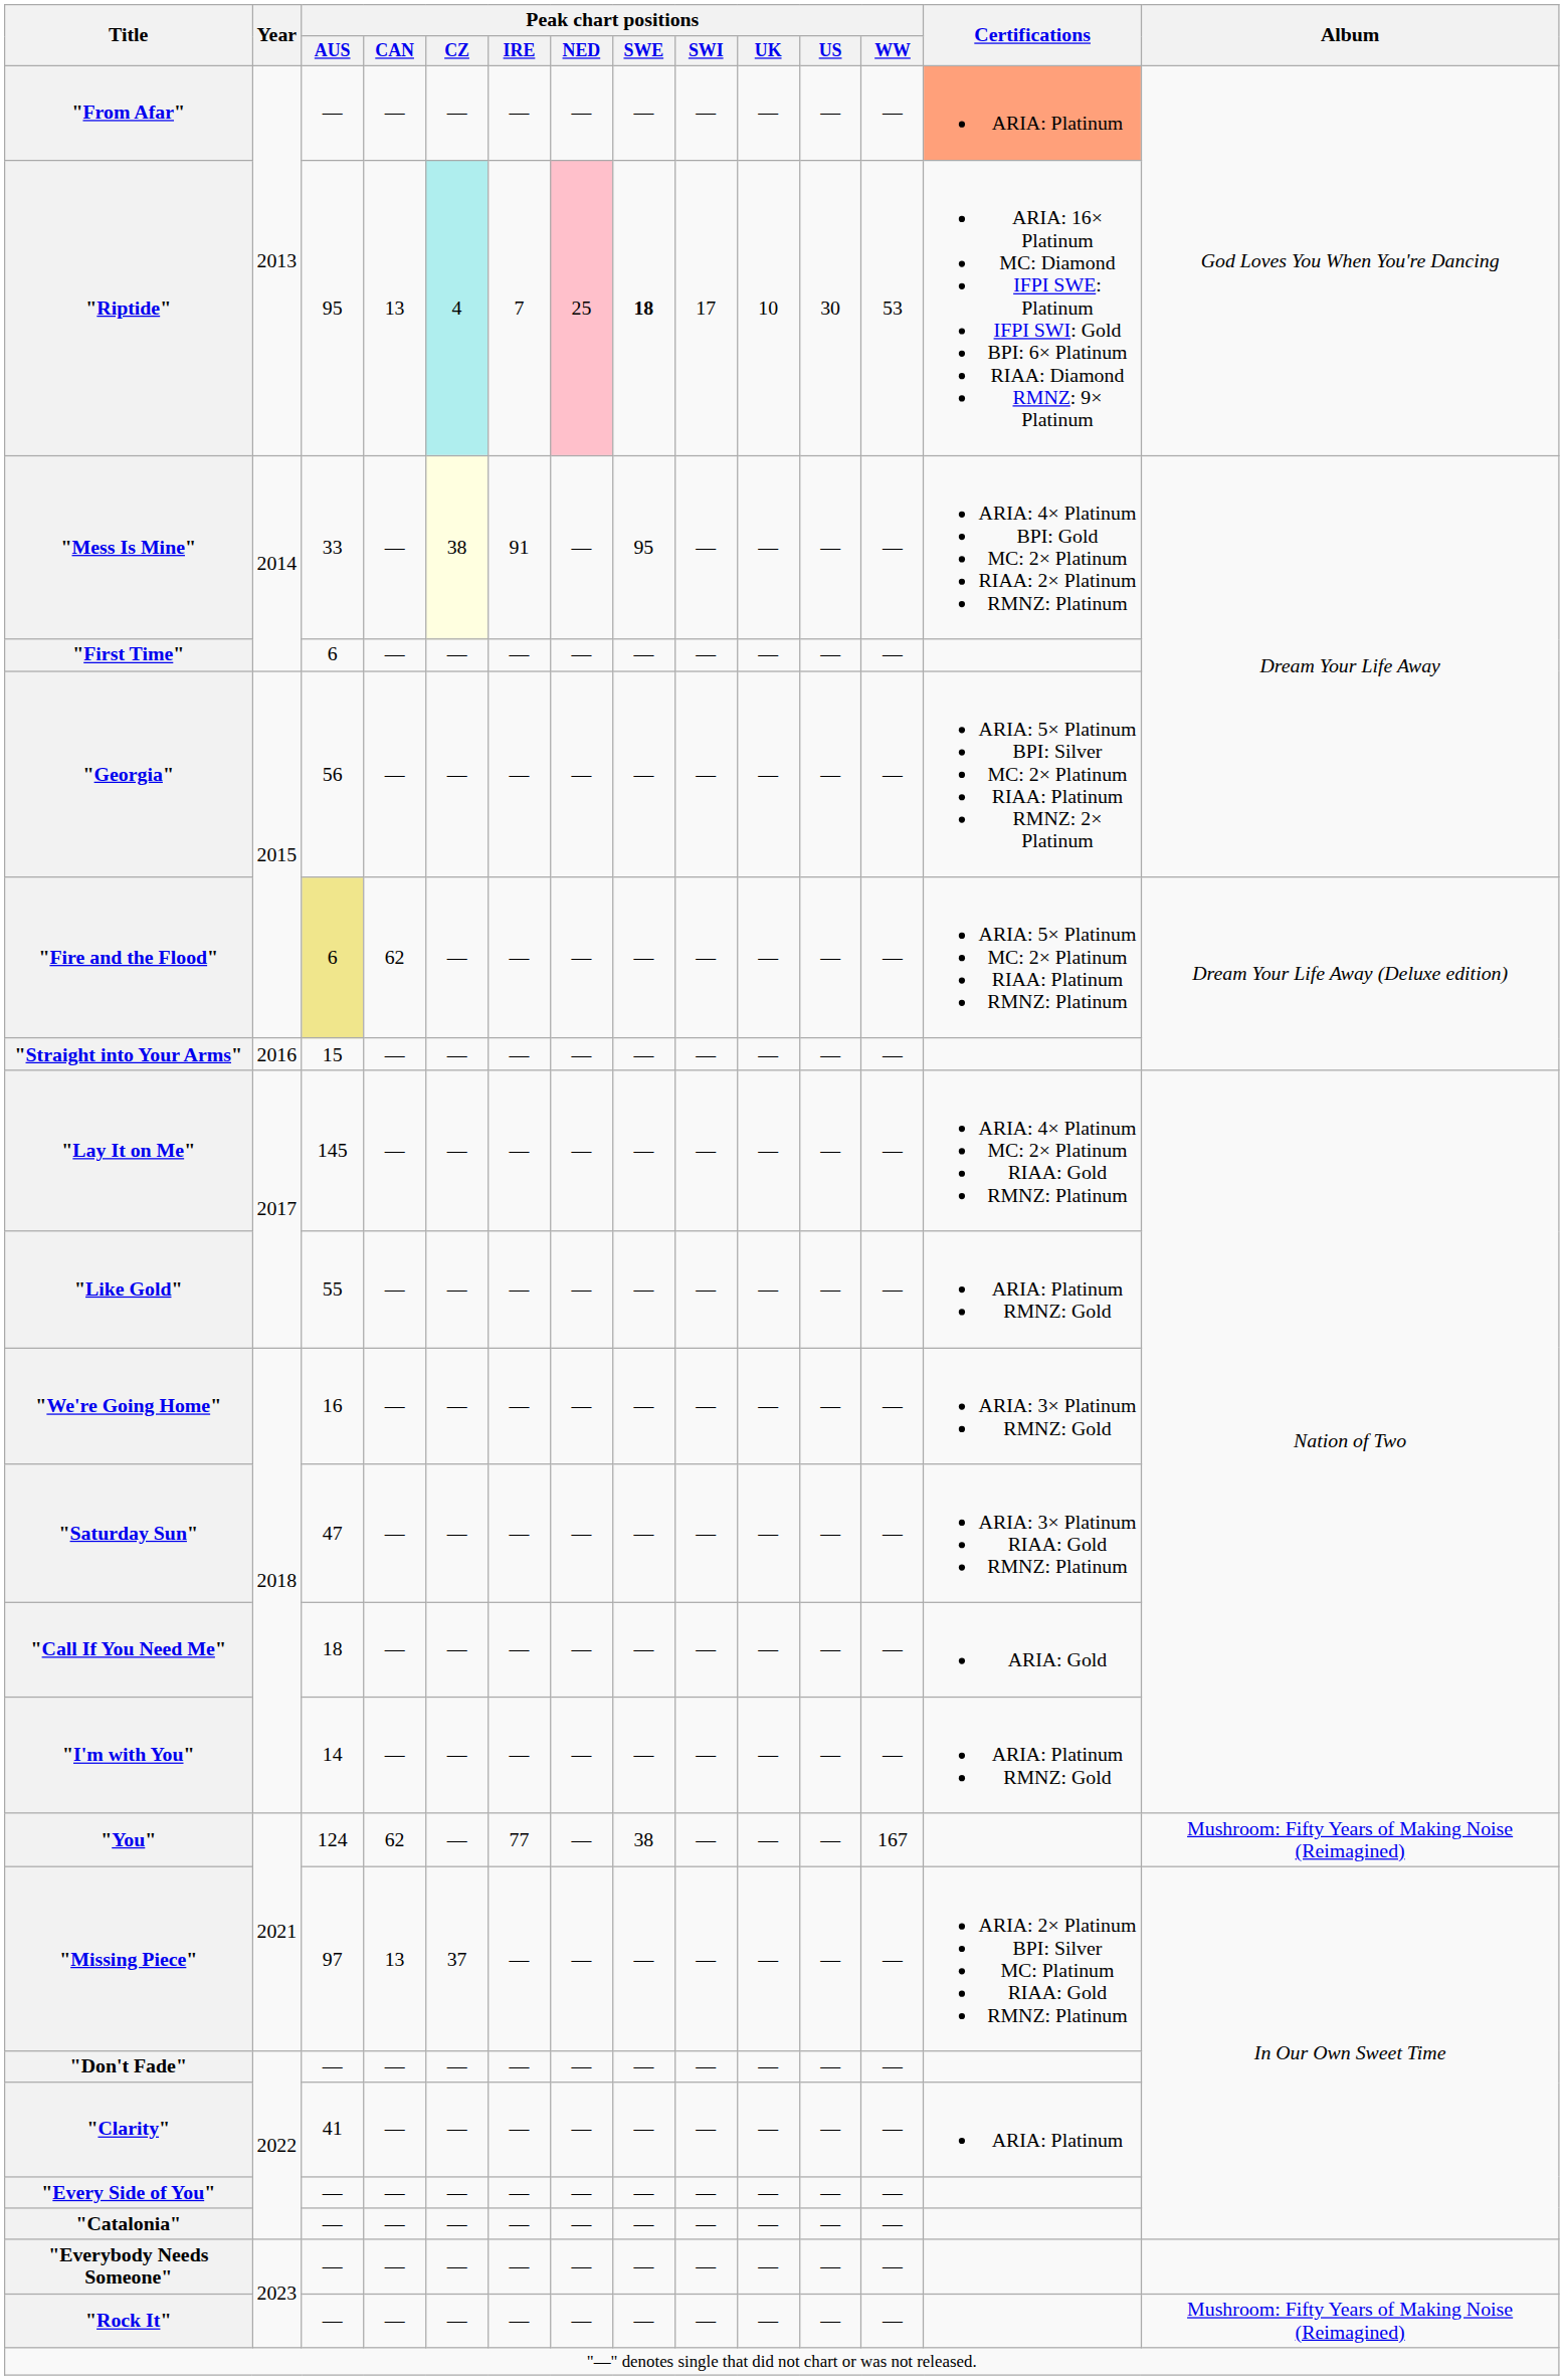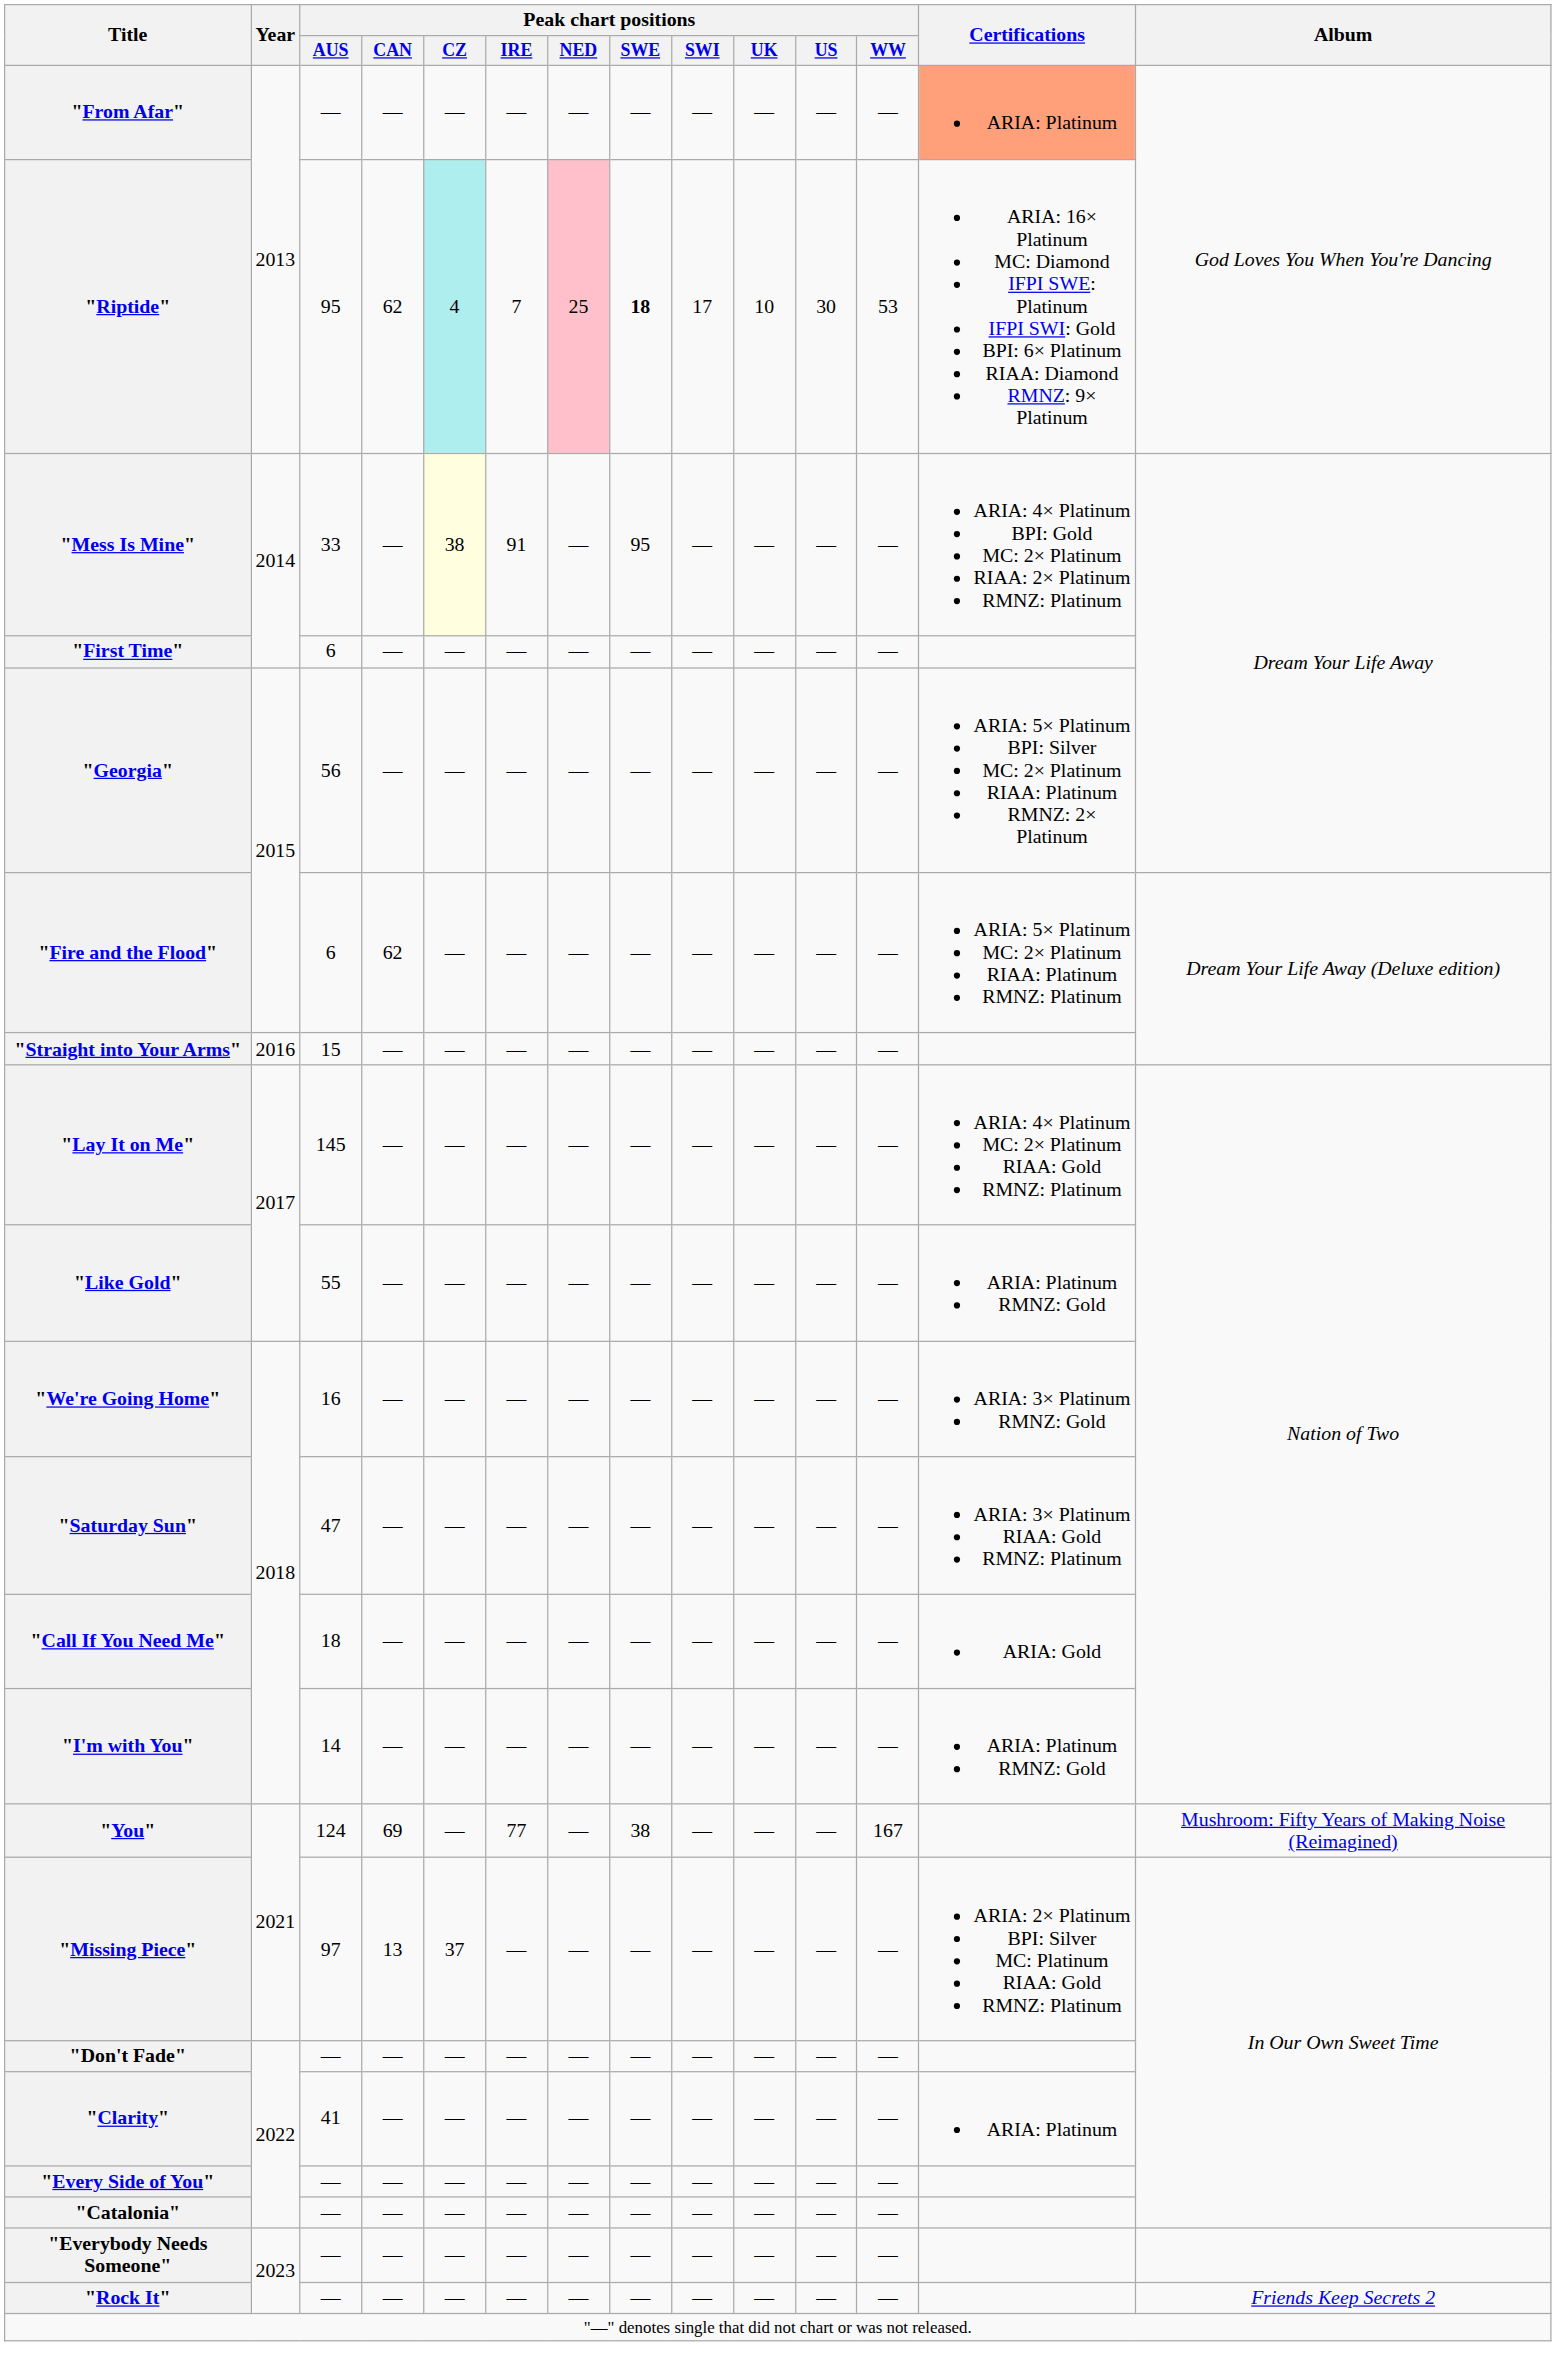 <table class="wikitable plainrowheaders" style="text-align:center;">
 <tr>
 <th scope="col" rowspan="2">Title</th>
 <th scope="col" rowspan="2">Year</th>
 <th scope="col" colspan="10">Peak chart positions</th>
 <th scope="col" rowspan="2"><a href='#'>Certifications</a></th>
 <th scope="col" rowspan="2">Album</th>
 </tr>
 <tr>
 <th scope="col" style="width:3em;font-size:90%;"><a href='#'>AUS</a><br></th>
 <th scope="col" style="width:3em;font-size:90%;"><a href='#'>CAN</a><br></th>
 <th scope="col" style="width:3em;font-size:90%;"><a href='#'>CZ</a><br></th>
 <th scope="col" style="width:3em;font-size:90%;"><a href='#'>IRE</a><br></th>
 <th scope="col" style="width:3em;font-size:90%;"><a href='#'>NED</a><br></th>
 <th scope="col" style="width:3em;font-size:90%;"><a href='#'>SWE</a><br></th>
 <th scope="col" style="width:3em;font-size:90%;"><a href='#'>SWI</a><br></th>
 <th scope="col" style="width:3em;font-size:90%;"><a href='#'>UK</a><br></th>
 <th scope="col" style="width:3em;font-size:90%;"><a href='#'>US</a><br></th>
 <th scope="col" style="width:3em;font-size:90%;"><a href='#'>WW</a><br></th>
 </tr>
 <tr>
 <th scope="row">"<a href='#'>From Afar</a>"</th>
 <td rowspan="2">2013</td>
 <td>—</td>
 <td>—</td>
 <td>—</td>
 <td>—</td>
 <td>—</td>
 <td>—</td>
 <td>—</td>
 <td>—</td>
 <td>—</td>
 <td>—</td>
 <td style="background: lightsalmon;"><br><ul><li>ARIA: Platinum</li></ul></td>
 <td rowspan="2"><em>God Loves You When You're Dancing</em></td>
 </tr>
 <tr>
 <th scope="row">"<a href='#'>Riptide</a>"</th>
 <td>95</td>
-<td>13</td>
+<td>62</td>
 <td style="background: paleturquoise;">4</td>
 <td>7</td>
 <td style="background: pink;">25</td>
 <td><strong>18</strong></td>
 <td>17</td>
 <td>10</td>
 <td>30</td>
 <td>53</td>
 <td><br><ul><li>ARIA: 16× Platinum</li><li>MC: Diamond</li><li><a href='#'>IFPI SWE</a>: Platinum</li><li><a href='#'>IFPI SWI</a>: Gold</li><li>BPI: 6× Platinum</li><li>RIAA: Diamond</li><li><a href='#'>RMNZ</a>: 9× Platinum</li></ul></td>
 </tr>
 <tr>
 <th scope="row">"<a href='#'>Mess Is Mine</a>"</th>
 <td rowspan="2">2014</td>
 <td>33</td>
 <td>—</td>
 <td style="background: lightyellow;">38</td>
 <td>91</td>
 <td>—</td>
 <td>95</td>
 <td>—</td>
 <td>—</td>
 <td>—</td>
 <td>—</td>
 <td><br><ul><li>ARIA: 4× Platinum</li><li>BPI: Gold</li><li>MC: 2× Platinum</li><li>RIAA: 2× Platinum</li><li>RMNZ: Platinum</li></ul></td>
 <td rowspan="3"><em>Dream Your Life Away</em></td>
 </tr>
 <tr>
 <th scope="row">"<a href='#'>First Time</a>"</th>
 <td>6</td>
 <td>—</td>
 <td>—</td>
 <td>—</td>
 <td>—</td>
 <td>—</td>
 <td>—</td>
 <td>—</td>
 <td>—</td>
 <td>—</td>
 <td></td>
 </tr>
 <tr>
 <th scope="row">"<a href='#'>Georgia</a>"</th>
 <td rowspan="2">2015</td>
 <td>56</td>
 <td>—</td>
 <td>—</td>
 <td>—</td>
 <td>—</td>
 <td>—</td>
 <td>—</td>
 <td>—</td>
 <td>—</td>
 <td>—</td>
 <td><br><ul><li>ARIA: 5× Platinum</li><li>BPI: Silver</li><li>MC: 2× Platinum</li><li>RIAA: Platinum</li><li>RMNZ: 2× Platinum</li></ul></td>
 </tr>
 <tr>
 <th scope="row">"<a href='#'>Fire and the Flood</a>"</th>
-<td style="background: khaki;">6</td>
+<td>6</td>
 <td>62</td>
 <td>—</td>
 <td>—</td>
 <td>—</td>
 <td>—</td>
 <td>—</td>
 <td>—</td>
 <td>—</td>
 <td>—</td>
 <td><br><ul><li>ARIA: 5× Platinum</li><li>MC: 2× Platinum</li><li>RIAA: Platinum</li><li>RMNZ: Platinum</li></ul></td>
 <td rowspan="2"><em>Dream Your Life Away (Deluxe edition)</em></td>
 </tr>
 <tr>
 <th scope="row">"<a href='#'>Straight into Your Arms</a>"</th>
 <td>2016</td>
 <td>15</td>
 <td>—</td>
 <td>—</td>
 <td>—</td>
 <td>—</td>
 <td>—</td>
 <td>—</td>
 <td>—</td>
 <td>—</td>
 <td>—</td>
 <td></td>
 </tr>
 <tr>
 <th scope="row">"<a href='#'>Lay It on Me</a>"</th>
 <td rowspan="2">2017</td>
 <td>145</td>
 <td>—</td>
 <td>—</td>
 <td>—</td>
 <td>—</td>
 <td>—</td>
 <td>—</td>
 <td>—</td>
 <td>—</td>
 <td>—</td>
 <td><br><ul><li>ARIA: 4× Platinum</li><li>MC: 2× Platinum</li><li>RIAA: Gold</li><li>RMNZ: Platinum</li></ul></td>
 <td rowspan="6"><em>Nation of Two</em></td>
 </tr>
 <tr>
 <th scope="row">"<a href='#'>Like Gold</a>"</th>
 <td>55</td>
 <td>—</td>
 <td>—</td>
 <td>—</td>
 <td>—</td>
 <td>—</td>
 <td>—</td>
 <td>—</td>
 <td>—</td>
 <td>—</td>
 <td><br><ul><li>ARIA: Platinum</li><li>RMNZ: Gold</li></ul></td>
 </tr>
 <tr>
 <th scope="row">"<a href='#'>We're Going Home</a>"</th>
 <td rowspan="4">2018</td>
 <td>16</td>
 <td>—</td>
 <td>—</td>
 <td>—</td>
 <td>—</td>
 <td>—</td>
 <td>—</td>
 <td>—</td>
 <td>—</td>
 <td>—</td>
 <td><br><ul><li>ARIA: 3× Platinum</li><li>RMNZ: Gold</li></ul></td>
 </tr>
 <tr>
 <th scope="row">"<a href='#'>Saturday Sun</a>"</th>
 <td>47</td>
 <td>—</td>
 <td>—</td>
 <td>—</td>
 <td>—</td>
 <td>—</td>
 <td>—</td>
 <td>—</td>
 <td>—</td>
 <td>—</td>
 <td><br><ul><li>ARIA: 3× Platinum</li><li>RIAA: Gold</li><li>RMNZ: Platinum</li></ul></td>
 </tr>
 <tr>
 <th scope="row">"<a href='#'>Call If You Need Me</a>"</th>
 <td>18</td>
 <td>—</td>
 <td>—</td>
 <td>—</td>
 <td>—</td>
 <td>—</td>
 <td>—</td>
 <td>—</td>
 <td>—</td>
 <td>—</td>
 <td><br><ul><li>ARIA: Gold</li></ul></td>
 </tr>
 <tr>
 <th scope="row">"<a href='#'>I'm with You</a>"</th>
 <td>14</td>
 <td>—</td>
 <td>—</td>
 <td>—</td>
 <td>—</td>
 <td>—</td>
 <td>—</td>
 <td>—</td>
 <td>—</td>
 <td>—</td>
 <td><br><ul><li>ARIA: Platinum</li><li>RMNZ: Gold</li></ul></td>
 </tr>
 <tr>
 <th scope="row">"<a href='#'>You</a>"<br></th>
 <td rowspan="2">2021</td>
 <td>124</td>
-<td>62</td>
+<td>69</td>
 <td>—</td>
 <td>77</td>
 <td>—</td>
 <td>38</td>
 <td>—</td>
 <td>—</td>
 <td>—</td>
 <td>167</td>
 <td></td>
 <td><a href='#'>Mushroom: Fifty Years of Making Noise (Reimagined)</a></td>
 </tr>
 <tr>
 <th scope="row">"<a href='#'>Missing Piece</a>"</th>
 <td>97</td>
 <td>13</td>
 <td>37</td>
 <td>—</td>
 <td>—</td>
 <td>—</td>
 <td>—</td>
 <td>—</td>
 <td>—</td>
 <td>—</td>
 <td><br><ul><li>ARIA: 2× Platinum</li><li>BPI: Silver</li><li>MC: Platinum</li><li>RIAA: Gold</li><li>RMNZ: Platinum</li></ul></td>
 <td rowspan="5"><em>In Our Own Sweet Time</em></td>
 </tr>
 <tr>
 <th scope="row">"Don't Fade"</th>
 <td rowspan="4">2022</td>
 <td>—</td>
 <td>—</td>
 <td>—</td>
 <td>—</td>
 <td>—</td>
 <td>—</td>
 <td>—</td>
 <td>—</td>
 <td>—</td>
 <td>—</td>
 <td></td>
 </tr>
 <tr>
 <th scope="row">"<a href='#'>Clarity</a>"</th>
 <td>41</td>
 <td>—</td>
 <td>—</td>
 <td>—</td>
 <td>—</td>
 <td>—</td>
 <td>—</td>
 <td>—</td>
 <td>—</td>
 <td>—</td>
 <td><br><ul><li>ARIA: Platinum</li></ul></td>
 </tr>
 <tr>
 <th scope="row">"<a href='#'>Every Side of You</a>"</th>
 <td>—</td>
 <td>—</td>
 <td>—</td>
 <td>—</td>
 <td>—</td>
 <td>—</td>
 <td>—</td>
 <td>—</td>
 <td>—</td>
 <td>—</td>
 <td></td>
 </tr>
 <tr>
 <th scope="row">"Catalonia"</th>
 <td>—</td>
 <td>—</td>
 <td>—</td>
 <td>—</td>
 <td>—</td>
 <td>—</td>
 <td>—</td>
 <td>—</td>
 <td>—</td>
 <td>—</td>
 <td></td>
 </tr>
 <tr>
 <th scope="row">"Everybody Needs Someone"<br></th>
 <td rowspan="2">2023</td>
 <td>—</td>
 <td>—</td>
 <td>—</td>
 <td>—</td>
 <td>—</td>
 <td>—</td>
 <td>—</td>
 <td>—</td>
 <td>—</td>
 <td>—</td>
 <td></td>
 <td></td>
 </tr>
 <tr>
 <th scope="row">"<a href='#'>Rock It</a>"</th>
 <td>—</td>
 <td>—</td>
 <td>—</td>
 <td>—</td>
 <td>—</td>
 <td>—</td>
 <td>—</td>
 <td>—</td>
 <td>—</td>
 <td>—</td>
 <td></td>
-<td><a href='#'>Mushroom: Fifty Years of Making Noise (Reimagined)</a></td>
+<td><em><a href='#'>Friends Keep Secrets 2</a></em></td>
 </tr>
 <tr>
 <td colspan="24" style="font-size:85%">"—" denotes single that did not chart or was not released.</td>
 </tr>
 </table>
